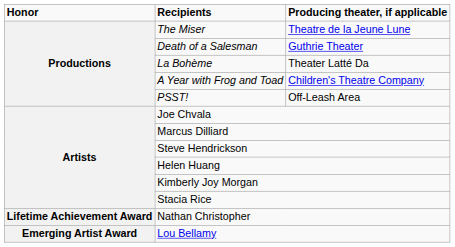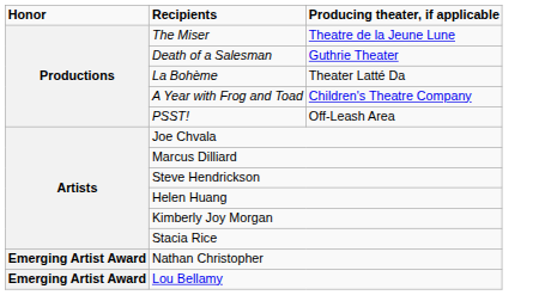 <table class="wikitable">
 <tr>
 <td><strong>Honor</strong></td>
 <td><strong>Recipients</strong></td>
 <td><strong>Producing theater, if applicable</strong></td>
 </tr>
 <tr>
 <th rowspan="5">Productions</th>
 <td><em>The Miser</em></td>
 <td><a href='#'>Theatre de la Jeune Lune</a></td>
 </tr>
 <tr>
 <td><em>Death of a Salesman</em></td>
 <td><a href='#'>Guthrie Theater</a></td>
 </tr>
 <tr>
 <td><em>La Bohème</em></td>
 <td>Theater Latté Da</td>
 </tr>
 <tr>
 <td><em>A Year with Frog and Toad</em></td>
 <td><a href='#'>Children's Theatre Company</a></td>
 </tr>
 <tr>
 <td><em>PSST!</em></td>
 <td>Off-Leash Area</td>
 </tr>
 <tr>
 <th rowspan="6">Artists</th>
 <td colspan="2">Joe Chvala</td>
 </tr>
 <tr>
 <td colspan="2">Marcus Dilliard</td>
 </tr>
 <tr>
 <td colspan="2">Steve Hendrickson</td>
 </tr>
 <tr>
 <td colspan="2">Helen Huang</td>
 </tr>
 <tr>
 <td colspan="2">Kimberly Joy Morgan</td>
 </tr>
 <tr>
 <td colspan="2">Stacia Rice</td>
 </tr>
 <tr>
-<th rowspan="1">Lifetime Achievement Award</th>
+<th rowspan="1">Emerging Artist Award</th>
 <td colspan="2">Nathan Christopher</td>
 </tr>
 <tr>
 <th rowspan="1">Emerging Artist Award</th>
 <td colspan="2"><a href='#'>Lou Bellamy</a></td>
 </tr>
 </table>
